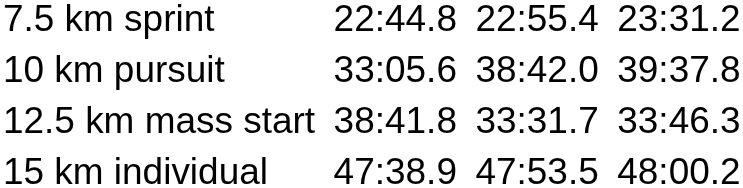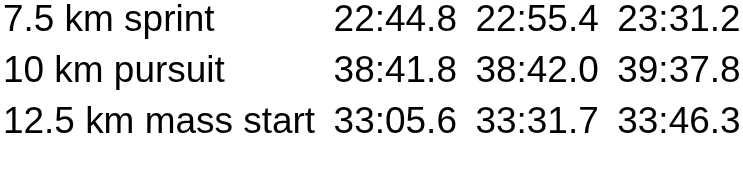 <table>
 <tr>
 <td>7.5 km sprint<br></td>
 <td></td>
 <td>22:44.8</td>
 <td></td>
 <td>22:55.4</td>
 <td></td>
 <td>23:31.2</td>
 </tr>
 <tr>
 <td>10 km pursuit<br></td>
 <td></td>
-<td>33:05.6</td>
+<td>38:41.8</td>
 <td></td>
 <td>38:42.0</td>
 <td></td>
 <td>39:37.8</td>
 </tr>
 <tr>
 <td>12.5 km mass start<br></td>
 <td></td>
-<td>38:41.8</td>
+<td>33:05.6</td>
 <td></td>
 <td>33:31.7</td>
 <td></td>
 <td>33:46.3</td>
 </tr>
-<tr>
-<td>15 km individual<br></td>
-<td></td>
-<td>47:38.9</td>
-<td></td>
-<td>47:53.5</td>
-<td></td>
-<td>48:00.2</td>
-</tr>
 </table>
